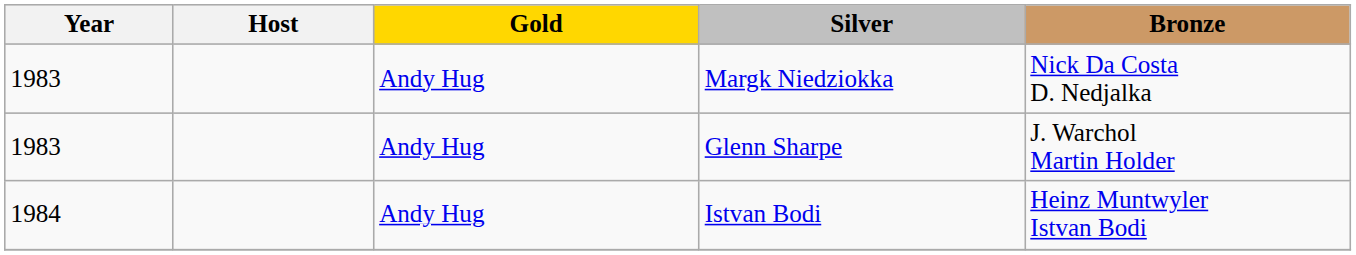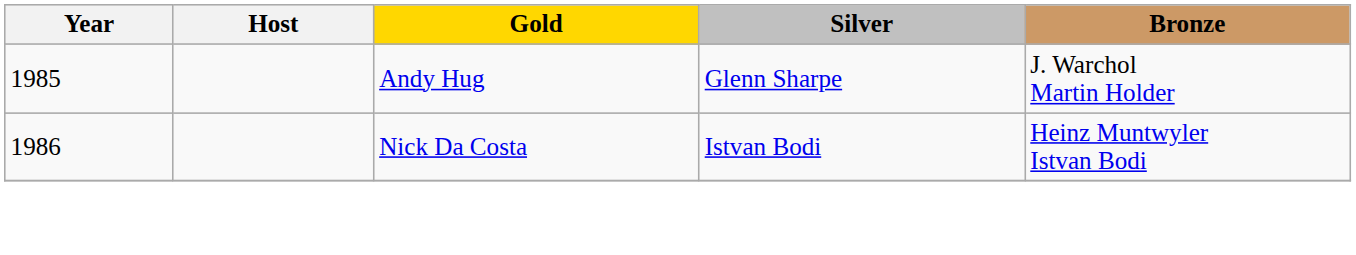 <table class="wikitable">
 <tr align=center>
 <th width="100">Year</th>
 <th width="120">Host</th>
 <td width="200" bgcolor="gold"><strong>Gold</strong></td>
 <td width="200" bgcolor="silver"><strong>Silver</strong></td>
 <td width="200" bgcolor="CC9966"><strong>Bronze</strong></td>
 </tr>
 <tr>
-<td>1983</td>
-<td></td>
-<td><a href='#'>Andy Hug</a></td>
-<td><a href='#'>Margk Niedziokka</a></td>
-<td> <a href='#'>Nick Da Costa</a><br> D. Nedjalka</td>
-</tr>
-<tr>
-<td>1983</td>
+<td>1985</td>
 <td></td>
 <td><a href='#'>Andy Hug</a></td>
 <td> <a href='#'>Glenn Sharpe</a></td>
 <td>J. Warchol<br> <a href='#'>Martin Holder</a></td>
 </tr>
 <tr>
-<td>1984</td>
+<td>1986</td>
 <td></td>
-<td><a href='#'>Andy Hug</a></td>
+<td> <a href='#'>Nick Da Costa</a></td>
 <td><a href='#'>Istvan Bodi</a></td>
 <td><a href='#'>Heinz Muntwyler</a><br> <a href='#'>Istvan Bodi</a></td>
 </tr>
 <tr>
 </tr>
 </table>
